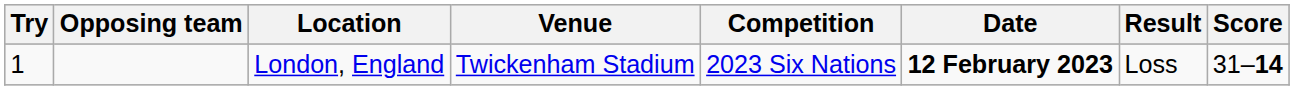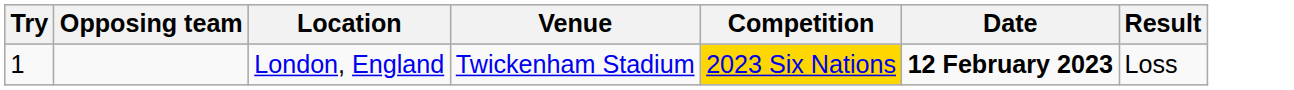 <table class="wikitable" style="font-size:100%">
 <tr>
 <th>Try</th>
 <th>Opposing team</th>
 <th>Location</th>
 <th>Venue</th>
 <th>Competition</th>
 <th>Date</th>
 <th>Result</th>
-<th>Score</th>
 </tr>
 <tr>
 <td>1</td>
 <td></td>
 <td><a href='#'>London</a>, <a href='#'>England</a></td>
 <td><a href='#'>Twickenham Stadium</a></td>
-<td><a href='#'>2023 Six Nations</a></td>
+<td style="background: gold;"><a href='#'>2023 Six Nations</a></td>
 <td><strong>12 February 2023</strong></td>
 <td>Loss</td>
-<td>31–<strong>14</strong></td>
 </tr>
 </table>
